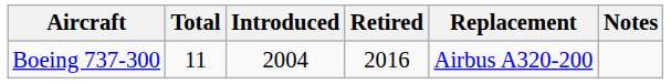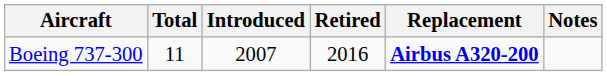 <table class="wikitable" style="margin:0.5em auto; text-align:center">
 <tr>
 <th>Aircraft</th>
 <th>Total</th>
 <th>Introduced</th>
 <th>Retired</th>
 <th>Replacement</th>
 <th>Notes</th>
 </tr>
 <tr>
 <td><a href='#'>Boeing 737-300</a></td>
 <td>11</td>
-<td>2004</td>
+<td>2007</td>
 <td>2016</td>
-<td><a href='#'>Airbus A320-200</a></td>
+<td><strong><a href='#'>Airbus A320-200</a></strong></td>
 <td></td>
 </tr>
 </table>
